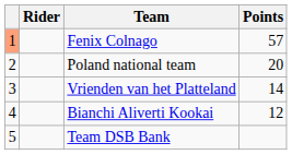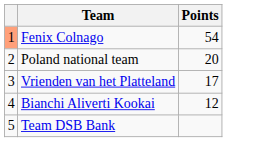 <table class="wikitable">
 <tr>
 <th></th>
-<th>Rider</th>
 <th>Team</th>
 <th>Points</th>
 </tr>
 <tr>
 <td style="background: lightsalmon;">1</td>
-<td></td>
 <td><a href='#'>Fenix Colnago</a></td>
-<td align="right">57</td>
+<td align="right">54</td>
 </tr>
 <tr>
 <td>2</td>
-<td></td>
 <td>Poland national team</td>
 <td align="right">20</td>
 </tr>
 <tr>
 <td>3</td>
-<td></td>
 <td><a href='#'>Vrienden van het Platteland</a></td>
-<td align="right">14</td>
+<td align="right">17</td>
 </tr>
 <tr>
 <td>4</td>
-<td></td>
 <td><a href='#'>Bianchi Aliverti Kookai</a></td>
 <td align="right">12</td>
 </tr>
 <tr>
 <td>5</td>
-<td></td>
 <td><a href='#'>Team DSB Bank</a></td>
 <td align="right"></td>
 </tr>
 </table>
